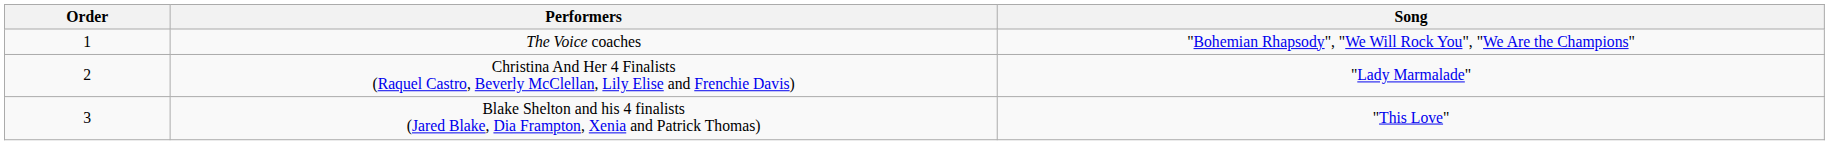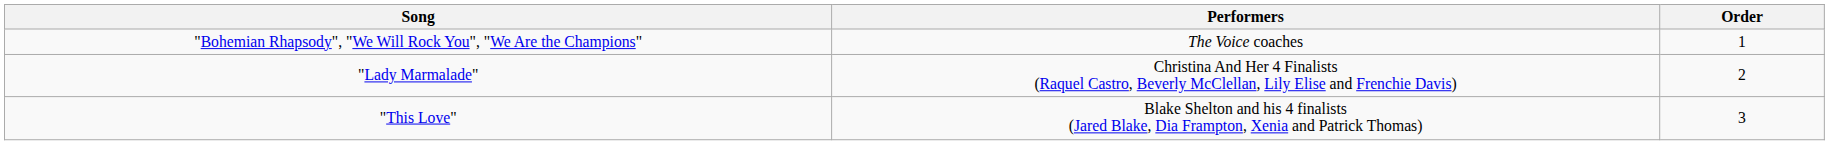 <table class="wikitable" style="text-align:center;">
 <tr>
+<th width="25%">Song</th>
+<th width="25%">Performers</th>
 <th width="05%">Order</th>
-<th width="25%">Performers</th>
-<th width="25%">Song</th>
 </tr>
 <tr>
+<td>"<a href='#'>Bohemian Rhapsody</a>", "<a href='#'>We Will Rock You</a>", "<a href='#'>We Are the Champions</a>"</td>
+<td><em>The Voice</em> coaches</td>
 <td>1</td>
-<td><em>The Voice</em> coaches</td>
-<td>"<a href='#'>Bohemian Rhapsody</a>", "<a href='#'>We Will Rock You</a>", "<a href='#'>We Are the Champions</a>"</td>
 </tr>
 <tr>
+<td>"<a href='#'>Lady Marmalade</a>"</td>
+<td>Christina And Her 4 Finalists<br>(<a href='#'>Raquel Castro</a>, <a href='#'>Beverly McClellan</a>, <a href='#'>Lily Elise</a> and <a href='#'>Frenchie Davis</a>)</td>
 <td>2</td>
-<td>Christina And Her 4 Finalists<br>(<a href='#'>Raquel Castro</a>, <a href='#'>Beverly McClellan</a>, <a href='#'>Lily Elise</a> and <a href='#'>Frenchie Davis</a>)</td>
-<td>"<a href='#'>Lady Marmalade</a>"</td>
 </tr>
 <tr>
+<td>"<a href='#'>This Love</a>"</td>
+<td>Blake Shelton and his 4 finalists<br>(<a href='#'>Jared Blake</a>, <a href='#'>Dia Frampton</a>, <a href='#'>Xenia</a> and Patrick Thomas)</td>
 <td>3</td>
-<td>Blake Shelton and his 4 finalists<br>(<a href='#'>Jared Blake</a>, <a href='#'>Dia Frampton</a>, <a href='#'>Xenia</a> and Patrick Thomas)</td>
-<td>"<a href='#'>This Love</a>"</td>
 </tr>
 </table>
